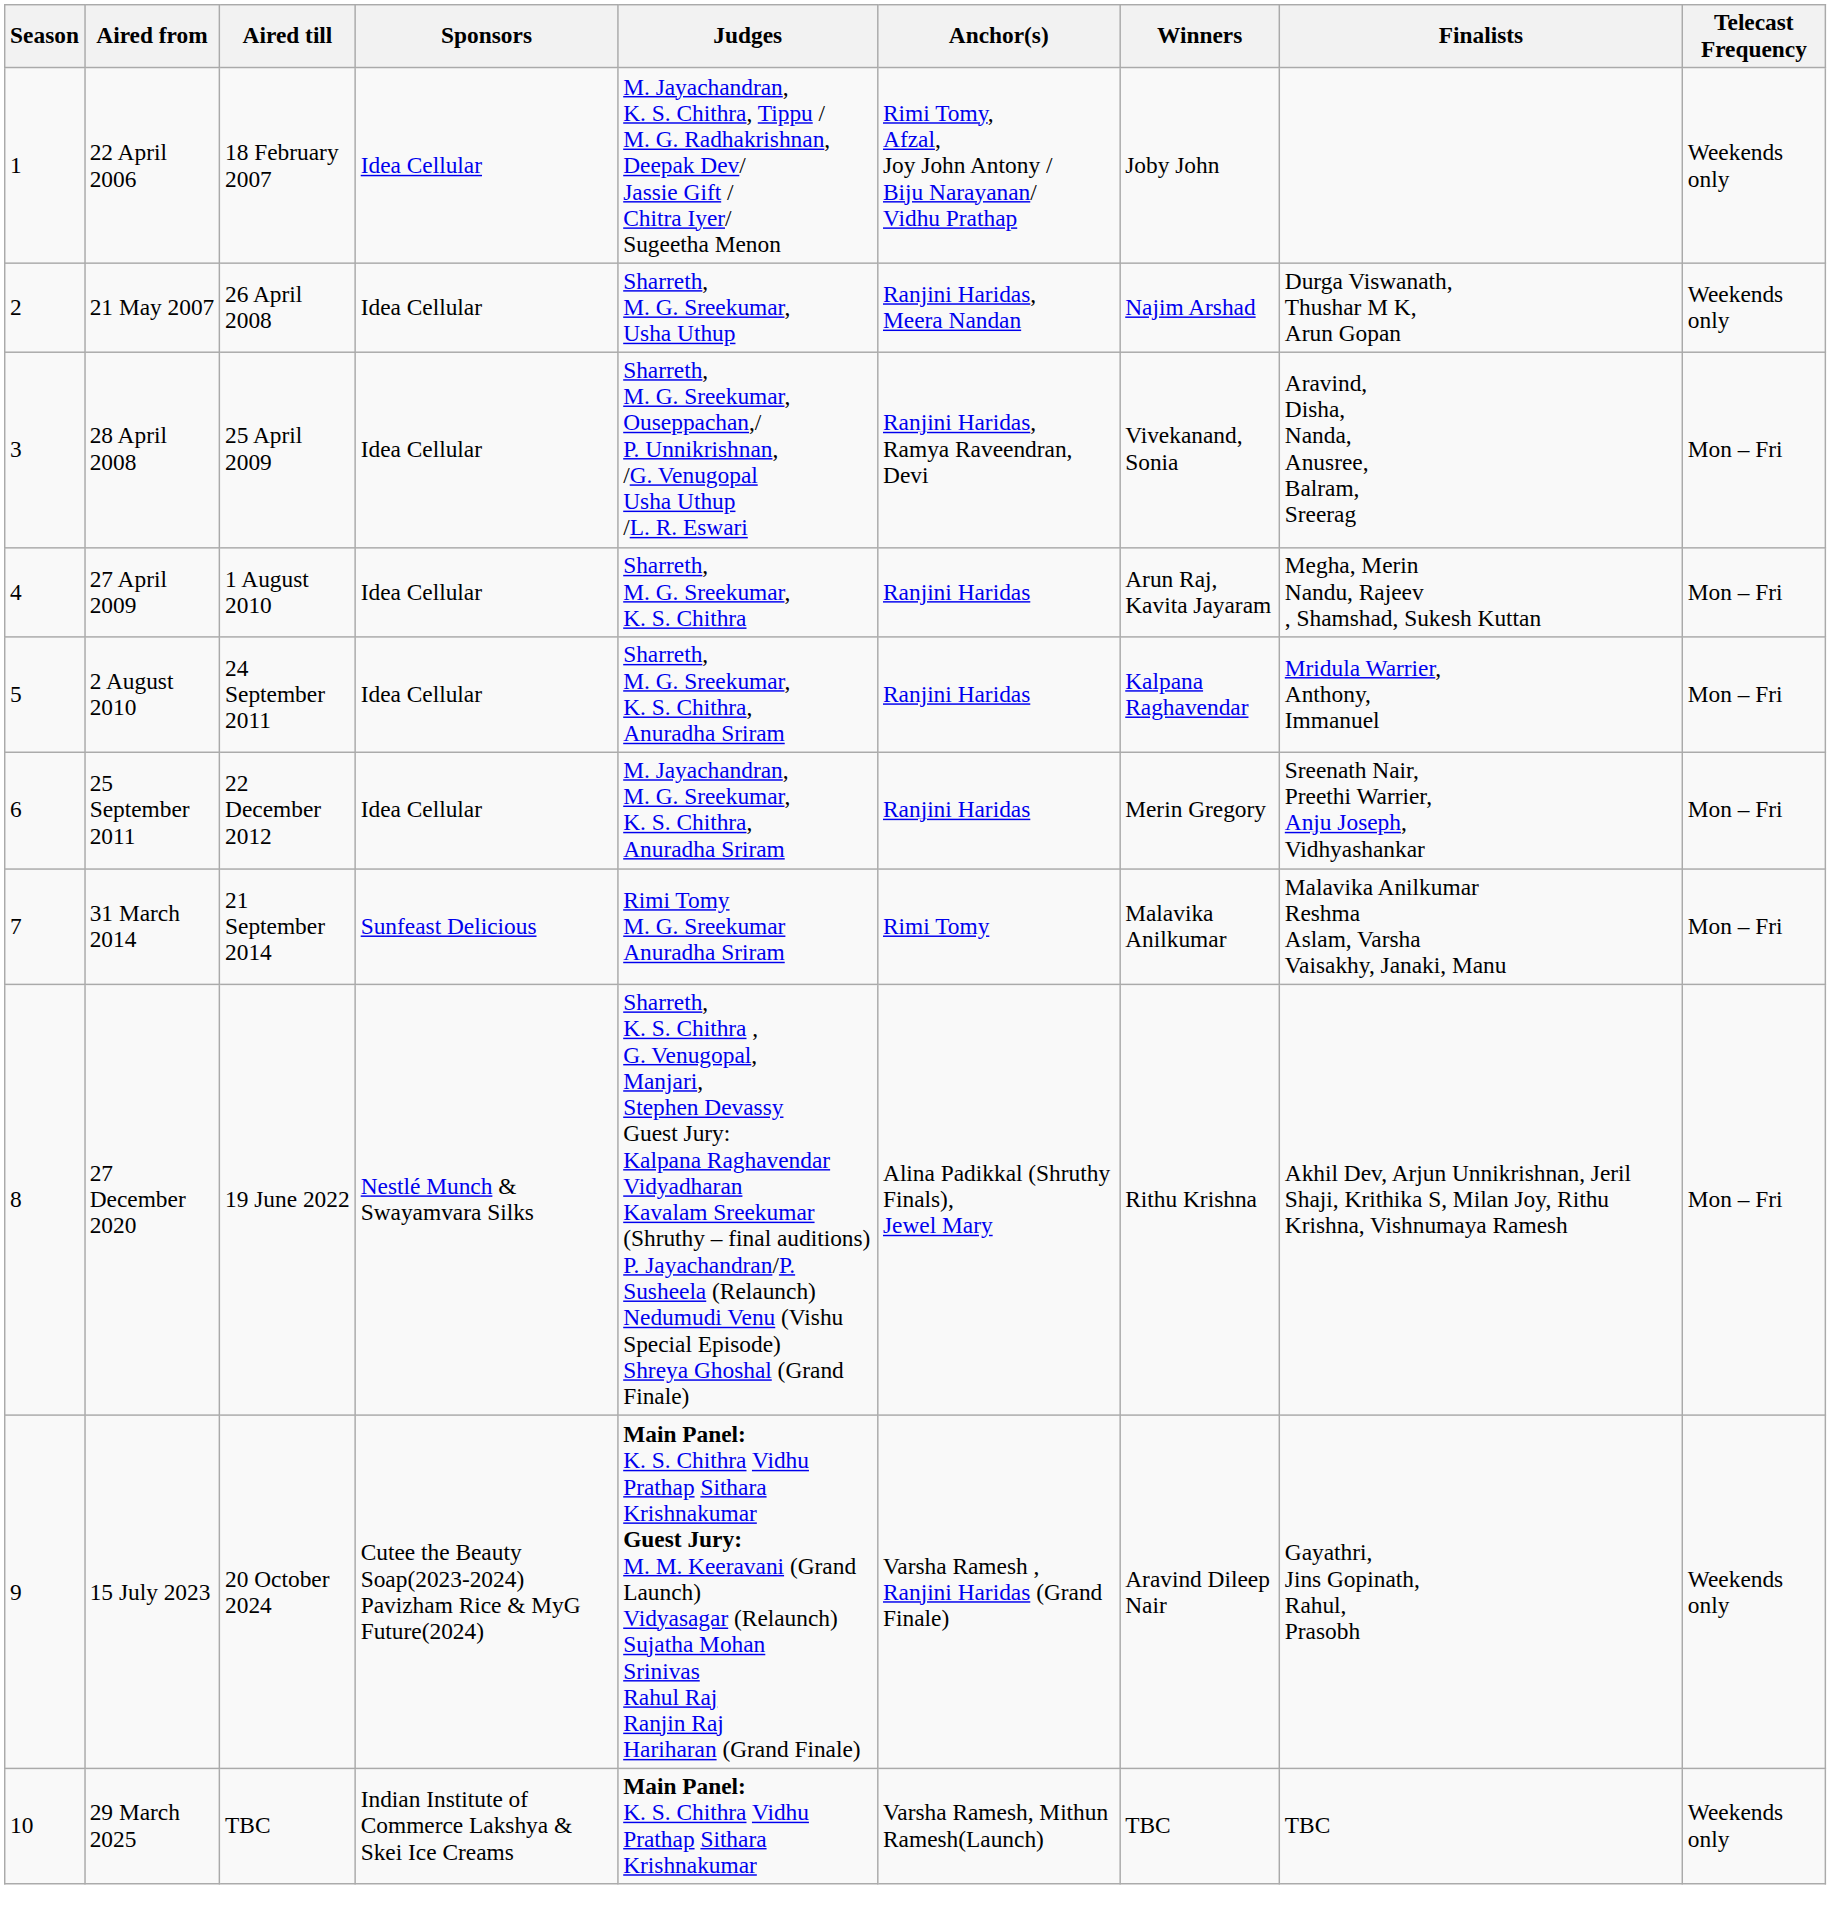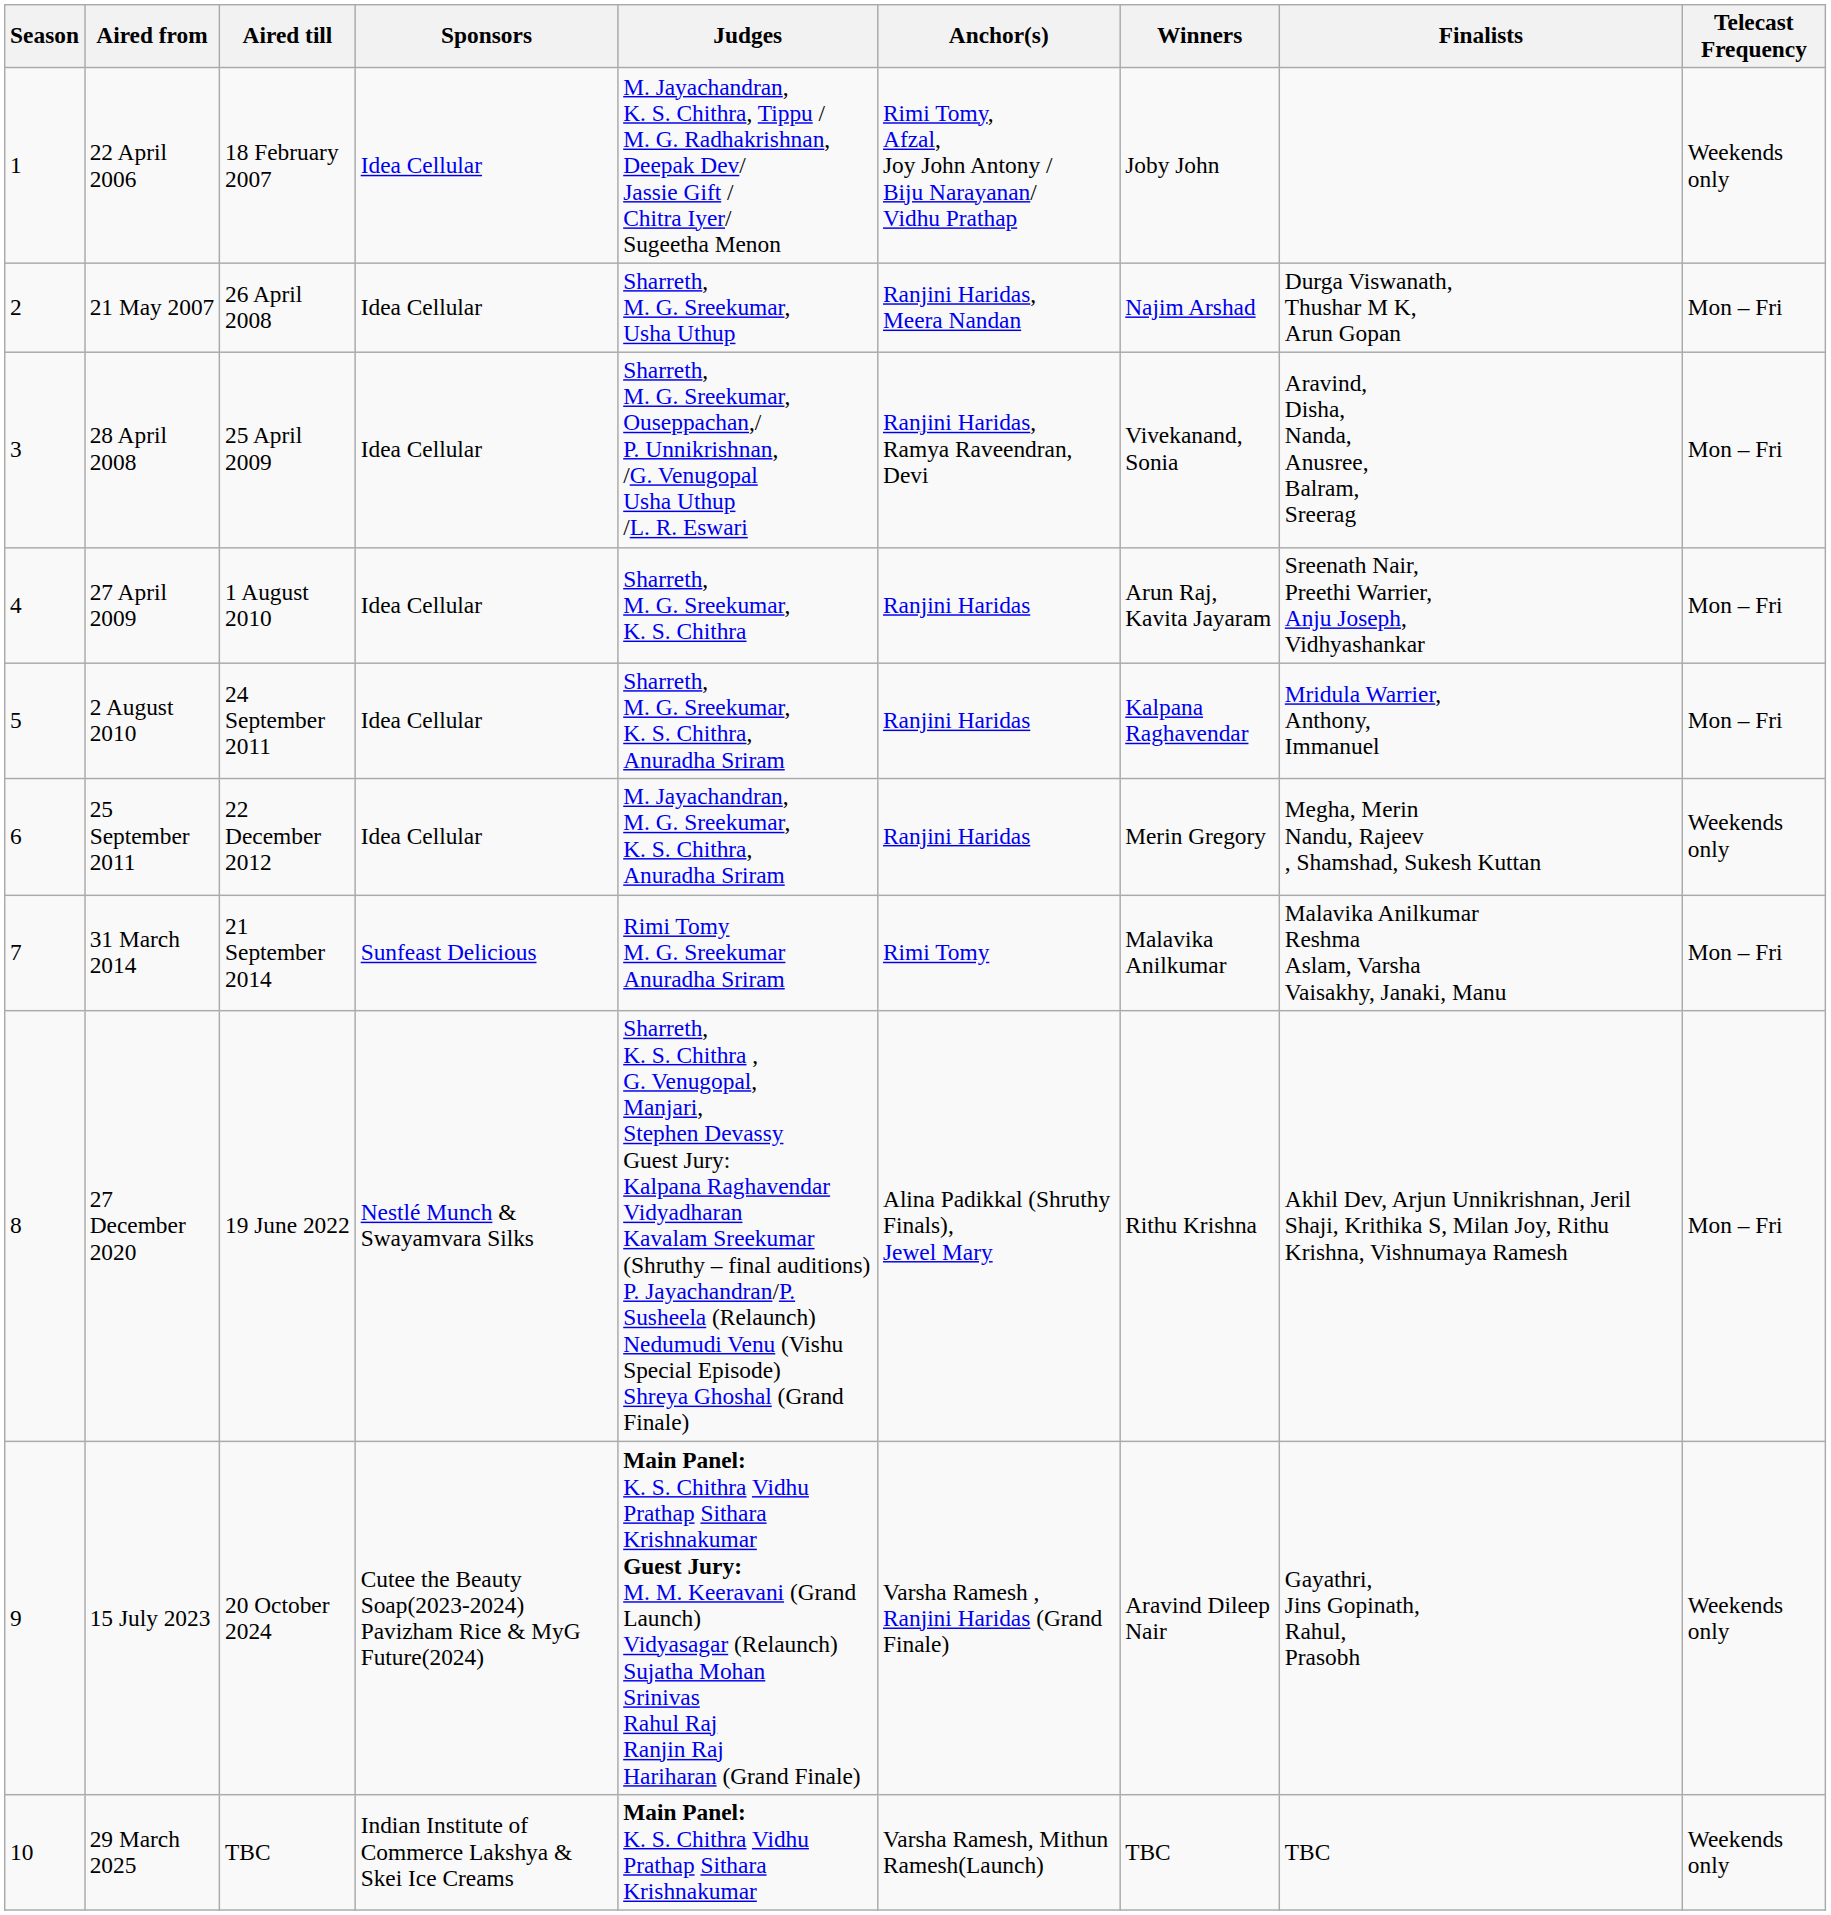 <table class="wikitable">
 <tr>
 <th>Season</th>
 <th>Aired from</th>
 <th>Aired till</th>
 <th>Sponsors</th>
 <th>Judges</th>
 <th>Anchor(s)</th>
 <th>Winners</th>
 <th>Finalists</th>
 <th>Telecast Frequency</th>
 </tr>
 <tr>
 <td>1</td>
 <td>22 April 2006</td>
 <td>18 February 2007</td>
 <td><a href='#'>Idea Cellular</a></td>
 <td><a href='#'>M. Jayachandran</a>,<br><a href='#'>K. S. Chithra</a>, <a href='#'>Tippu</a> /<br><a href='#'>M. G. Radhakrishnan</a>, <a href='#'>Deepak Dev</a>/<br> <a href='#'>Jassie Gift</a> /<br><a href='#'>Chitra Iyer</a>/<br> Sugeetha Menon</td>
 <td><a href='#'>Rimi Tomy</a>, <br> <a href='#'>Afzal</a>, <br> Joy John Antony /<br><a href='#'>Biju Narayanan</a>/<br><a href='#'>Vidhu Prathap</a></td>
 <td>Joby John</td>
 <td></td>
 <td>Weekends only</td>
 </tr>
 <tr>
 <td>2</td>
 <td>21 May 2007</td>
 <td>26 April 2008</td>
 <td>Idea Cellular</td>
 <td><a href='#'>Sharreth</a>,<br><a href='#'>M. G. Sreekumar</a>,<br><a href='#'>Usha Uthup</a></td>
 <td><a href='#'>Ranjini Haridas</a>,<br><a href='#'>Meera Nandan</a></td>
 <td><a href='#'>Najim Arshad</a></td>
 <td>Durga Viswanath, <br> Thushar M K, <br> Arun Gopan</td>
-<td>Weekends only</td>
+<td>Mon – Fri</td>
 </tr>
 <tr>
 <td>3</td>
 <td>28 April 2008</td>
 <td>25 April 2009</td>
 <td>Idea Cellular</td>
 <td><a href='#'>Sharreth</a>,<br><a href='#'>M. G. Sreekumar</a>,<br><a href='#'>Ouseppachan</a>,/<br><a href='#'>P. Unnikrishnan</a>,<br>/<a href='#'>G. Venugopal</a><br><a href='#'>Usha Uthup</a><br>/<a href='#'>L. R. Eswari</a></td>
 <td><a href='#'>Ranjini Haridas</a>,<br>Ramya Raveendran,<br>Devi</td>
 <td>Vivekanand, <br> Sonia</td>
 <td>Aravind, <br> Disha,<br> Nanda,<br>  Anusree,<br> Balram,<br> Sreerag </td>
 <td>Mon – Fri</td>
 </tr>
 <tr>
 <td>4</td>
 <td>27 April 2009</td>
 <td>1 August 2010</td>
 <td>Idea Cellular</td>
 <td><a href='#'>Sharreth</a>,<br><a href='#'>M. G. Sreekumar</a>,<br><a href='#'>K. S. Chithra</a></td>
 <td><a href='#'>Ranjini Haridas</a></td>
 <td>Arun Raj, <br> Kavita Jayaram</td>
-<td>Megha, Merin<br>Nandu, Rajeev<br>, Shamshad, Sukesh Kuttan</td>
+<td>Sreenath Nair, <br> Preethi Warrier, <br> <a href='#'>Anju Joseph</a>, <br> Vidhyashankar</td>
 <td>Mon – Fri</td>
 </tr>
 <tr>
 <td>5</td>
 <td>2 August 2010</td>
 <td>24 September 2011</td>
 <td>Idea Cellular</td>
 <td><a href='#'>Sharreth</a>,<br><a href='#'>M. G. Sreekumar</a>,<br><a href='#'>K. S. Chithra</a>,<br><a href='#'>Anuradha Sriram</a></td>
 <td><a href='#'>Ranjini Haridas</a></td>
 <td><a href='#'>Kalpana Raghavendar</a></td>
 <td><a href='#'>Mridula Warrier</a>,<br> Anthony, <br> Immanuel</td>
 <td>Mon – Fri</td>
 </tr>
 <tr>
 <td>6</td>
 <td>25 September 2011</td>
 <td>22 December 2012</td>
 <td>Idea Cellular</td>
 <td><a href='#'>M. Jayachandran</a>,<br><a href='#'>M. G. Sreekumar</a>,<br><a href='#'>K. S. Chithra</a>,<br><a href='#'>Anuradha Sriram</a></td>
 <td><a href='#'>Ranjini Haridas</a></td>
 <td>Merin Gregory</td>
-<td>Sreenath Nair, <br> Preethi Warrier, <br> <a href='#'>Anju Joseph</a>, <br> Vidhyashankar</td>
-<td>Mon – Fri</td>
+<td>Megha, Merin<br>Nandu, Rajeev<br>, Shamshad, Sukesh Kuttan</td>
+<td>Weekends only</td>
 </tr>
 <tr>
 <td>7</td>
 <td>31 March 2014</td>
 <td>21 September 2014</td>
 <td><a href='#'>Sunfeast Delicious</a></td>
 <td><a href='#'>Rimi Tomy</a><br><a href='#'>M. G. Sreekumar</a><br><a href='#'>Anuradha Sriram</a></td>
 <td><a href='#'>Rimi Tomy</a></td>
 <td>Malavika Anilkumar</td>
 <td>Malavika Anilkumar<br>Reshma <br>Aslam, Varsha<br>Vaisakhy, Janaki, Manu</td>
 <td>Mon – Fri</td>
 </tr>
 <tr>
 <td>8</td>
 <td>27 December 2020</td>
 <td>19 June 2022</td>
 <td><a href='#'>Nestlé Munch</a> & Swayamvara Silks</td>
 <td><a href='#'>Sharreth</a>,<br> <a href='#'>K. S. Chithra</a> ,<br><a href='#'>G. Venugopal</a>,<br><a href='#'>Manjari</a>,<br><a href='#'>Stephen Devassy</a><br>Guest Jury:<br><a href='#'>Kalpana Raghavendar</a><br><a href='#'>Vidyadharan</a><br><a href='#'>Kavalam Sreekumar</a> (Shruthy – final auditions)<br><a href='#'>P. Jayachandran</a>/<a href='#'>P. Susheela</a> (Relaunch)<br><a href='#'>Nedumudi Venu</a> (Vishu Special Episode)<br><a href='#'>Shreya Ghoshal</a> (Grand Finale)</td>
 <td>Alina Padikkal (Shruthy Finals),<br><a href='#'>Jewel Mary</a></td>
 <td>Rithu Krishna</td>
 <td>Akhil Dev, Arjun Unnikrishnan, Jeril Shaji, Krithika S, Milan Joy, Rithu Krishna, Vishnumaya Ramesh</td>
 <td>Mon – Fri</td>
 </tr>
 <tr>
 <td>9</td>
 <td>15 July 2023</td>
 <td>20 October 2024</td>
 <td>Cutee the Beauty Soap(2023-2024) <br> Pavizham Rice & MyG Future(2024)</td>
 <td><strong>Main Panel:</strong><br><a href='#'>K. S. Chithra</a> <a href='#'>Vidhu Prathap</a> <a href='#'>Sithara Krishnakumar</a><br><strong>Guest Jury:</strong><br><a href='#'>M. M. Keeravani</a> (Grand Launch)<br><a href='#'>Vidyasagar</a> (Relaunch)<br><a href='#'>Sujatha Mohan</a><br><a href='#'>Srinivas</a><br><a href='#'>Rahul Raj</a><br><a href='#'>Ranjin Raj</a><br><a href='#'>Hariharan</a> (Grand Finale)</td>
 <td>Varsha Ramesh ,<br> <a href='#'>Ranjini Haridas</a> (Grand Finale)</td>
 <td>Aravind Dileep Nair</td>
 <td>Gayathri, <br> Jins Gopinath, <br> Rahul, <br> Prasobh</td>
 <td>Weekends only</td>
 </tr>
 <tr>
 <td>10</td>
 <td>29 March 2025</td>
 <td>TBC</td>
 <td>Indian Institute of Commerce Lakshya & Skei Ice Creams</td>
 <td><strong>Main Panel:</strong><br><a href='#'>K. S. Chithra</a> <a href='#'>Vidhu Prathap</a> <a href='#'>Sithara Krishnakumar</a></td>
 <td>Varsha Ramesh, Mithun Ramesh(Launch)</td>
 <td>TBC</td>
 <td>TBC</td>
 <td>Weekends only</td>
 </tr>
 </table>
